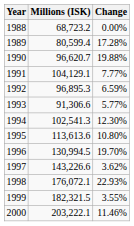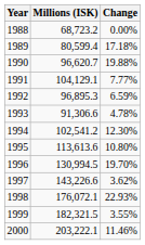 <table class="wikitable" style="text-align: right;">
 <tr>
 <th>Year</th>
 <th>Millions (ISK)</th>
 <th>Change</th>
 </tr>
 <tr>
 <td>1988</td>
 <td>68,723.2</td>
 <td> 0.00%</td>
 </tr>
 <tr>
 <td>1989</td>
 <td>80,599.4</td>
-<td> 17.28%</td>
+<td> 17.18%</td>
 </tr>
 <tr>
 <td>1990</td>
 <td>96,620.7</td>
 <td> 19.88%</td>
 </tr>
 <tr>
 <td>1991</td>
 <td>104,129.1</td>
 <td> 7.77%</td>
 </tr>
 <tr>
 <td>1992</td>
 <td>96,895.3</td>
 <td> 6.59%</td>
 </tr>
 <tr>
 <td>1993</td>
 <td>91,306.6</td>
-<td> 5.77%</td>
+<td> 4.78%</td>
 </tr>
 <tr>
 <td>1994</td>
-<td>102,541.3</td>
+<td>102,541.2</td>
 <td> 12.30%</td>
 </tr>
 <tr>
 <td>1995</td>
 <td>113,613.6</td>
 <td> 10.80%</td>
 </tr>
 <tr>
 <td>1996</td>
 <td>130,994.5</td>
 <td> 19.70%</td>
 </tr>
 <tr>
 <td>1997</td>
 <td>143,226.6</td>
 <td> 3.62%</td>
 </tr>
 <tr>
 <td>1998</td>
 <td>176,072.1</td>
 <td> 22.93%</td>
 </tr>
 <tr>
 <td>1999</td>
 <td>182,321.5</td>
 <td> 3.55%</td>
 </tr>
 <tr>
 <td>2000</td>
 <td>203,222.1</td>
 <td> 11.46%</td>
 </tr>
 </table>
